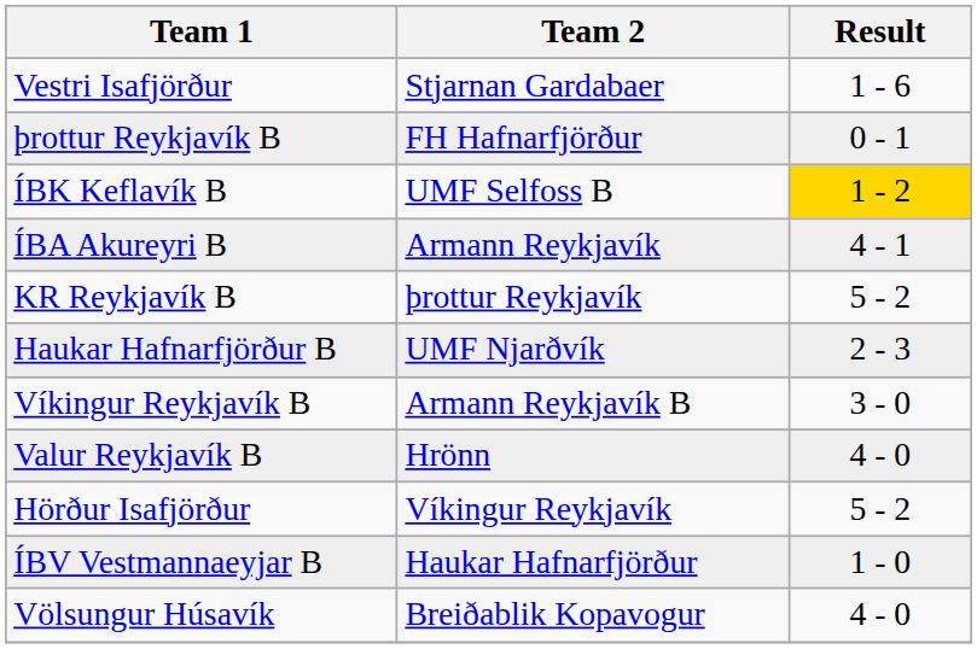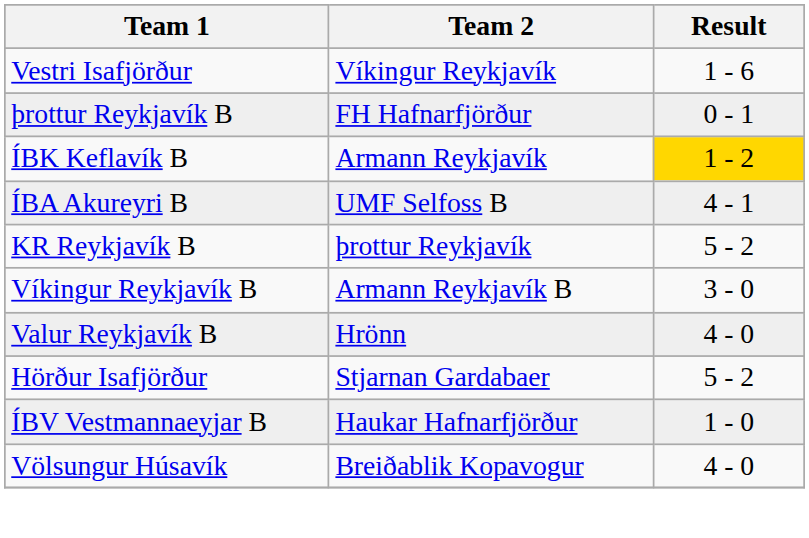 <table class="wikitable">
 <tr>
 <th width="180">Team 1</th>
 <th width="180">Team 2</th>
 <th width="80">Result</th>
 </tr>
 <tr>
 <td><a href='#'>Vestri Isafjörður</a></td>
-<td><a href='#'>Stjarnan Gardabaer</a></td>
+<td><a href='#'>Víkingur Reykjavík</a></td>
 <td align="center">1 - 6</td>
 </tr>
 <tr style="background:#EFEFEF">
 <td><a href='#'>þrottur Reykjavík</a> B</td>
 <td><a href='#'>FH Hafnarfjörður</a></td>
 <td align="center">0 - 1</td>
 </tr>
 <tr>
 <td><a href='#'>ÍBK Keflavík</a> B</td>
-<td><a href='#'>UMF Selfoss</a> B</td>
+<td><a href='#'>Armann Reykjavík</a></td>
 <td align="center" style="background: gold;">1 - 2</td>
 </tr>
 <tr style="background:#EFEFEF">
 <td><a href='#'>ÍBA Akureyri</a> B</td>
-<td><a href='#'>Armann Reykjavík</a></td>
+<td><a href='#'>UMF Selfoss</a> B</td>
 <td align="center">4 - 1</td>
 </tr>
 <tr>
 <td><a href='#'>KR Reykjavík</a> B</td>
 <td><a href='#'>þrottur Reykjavík</a></td>
 <td align="center">5 - 2</td>
-</tr>
-<tr style="background:#EFEFEF">
-<td><a href='#'>Haukar Hafnarfjörður</a> B</td>
-<td><a href='#'>UMF Njarðvík</a></td>
-<td align="center">2 - 3</td>
 </tr>
 <tr>
 <td><a href='#'>Víkingur Reykjavík</a> B</td>
 <td><a href='#'>Armann Reykjavík</a> B</td>
 <td align="center">3 - 0</td>
 </tr>
 <tr style="background:#EFEFEF">
 <td><a href='#'>Valur Reykjavík</a> B</td>
 <td><a href='#'>Hrönn</a></td>
 <td align="center">4 - 0</td>
 </tr>
 <tr>
 <td><a href='#'>Hörður Isafjörður</a></td>
-<td><a href='#'>Víkingur Reykjavík</a></td>
+<td><a href='#'>Stjarnan Gardabaer</a></td>
 <td align="center">5 - 2</td>
 </tr>
 <tr style="background:#EFEFEF">
 <td><a href='#'>ÍBV Vestmannaeyjar</a> B</td>
 <td><a href='#'>Haukar Hafnarfjörður</a></td>
 <td align="center">1 - 0</td>
 </tr>
 <tr>
 <td><a href='#'>Völsungur Húsavík</a></td>
 <td><a href='#'>Breiðablik Kopavogur</a></td>
 <td align="center">4 - 0</td>
 </tr>
 <tr style="background:#EFEFEF">
 </tr>
 </table>
